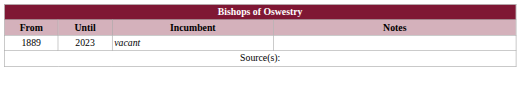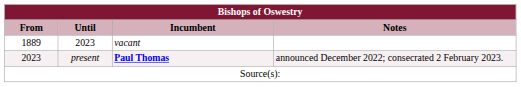 <table class="wikitable" style="width:95%;" border="1" cellpadding="2">
 <tr>
 <th colspan="4" style="background-color: #7F1734; color: white;">Bishops of Oswestry</th>
 </tr>
 <tr valign=top>
 <th style="background-color:#D4B1BB" width="10%">From</th>
 <th style="background-color:#D4B1BB" width="10%">Until</th>
 <th style="background-color:#D4B1BB" width="30%">Incumbent</th>
 <th style="background-color:#D4B1BB" width="45%">Notes</th>
 </tr>
 <tr valign=top bgcolor="white">
 <td align="center">1889</td>
 <td align="center">2023</td>
 <td><em>vacant</em></td>
 <td></td>
 </tr>
+<tr valign=top bgcolor="#F7F0F2">
+<td align="center">2023</td>
+<td align="center"><em>present</em></td>
+<td><strong><a href='#'>Paul Thomas</a></strong></td>
+<td>announced December 2022; consecrated 2 February 2023.</td>
+</tr>
 <tr valign=top bgcolor="white">
 <td align="center" colspan="4">Source(s):</td>
 </tr>
 </table>
